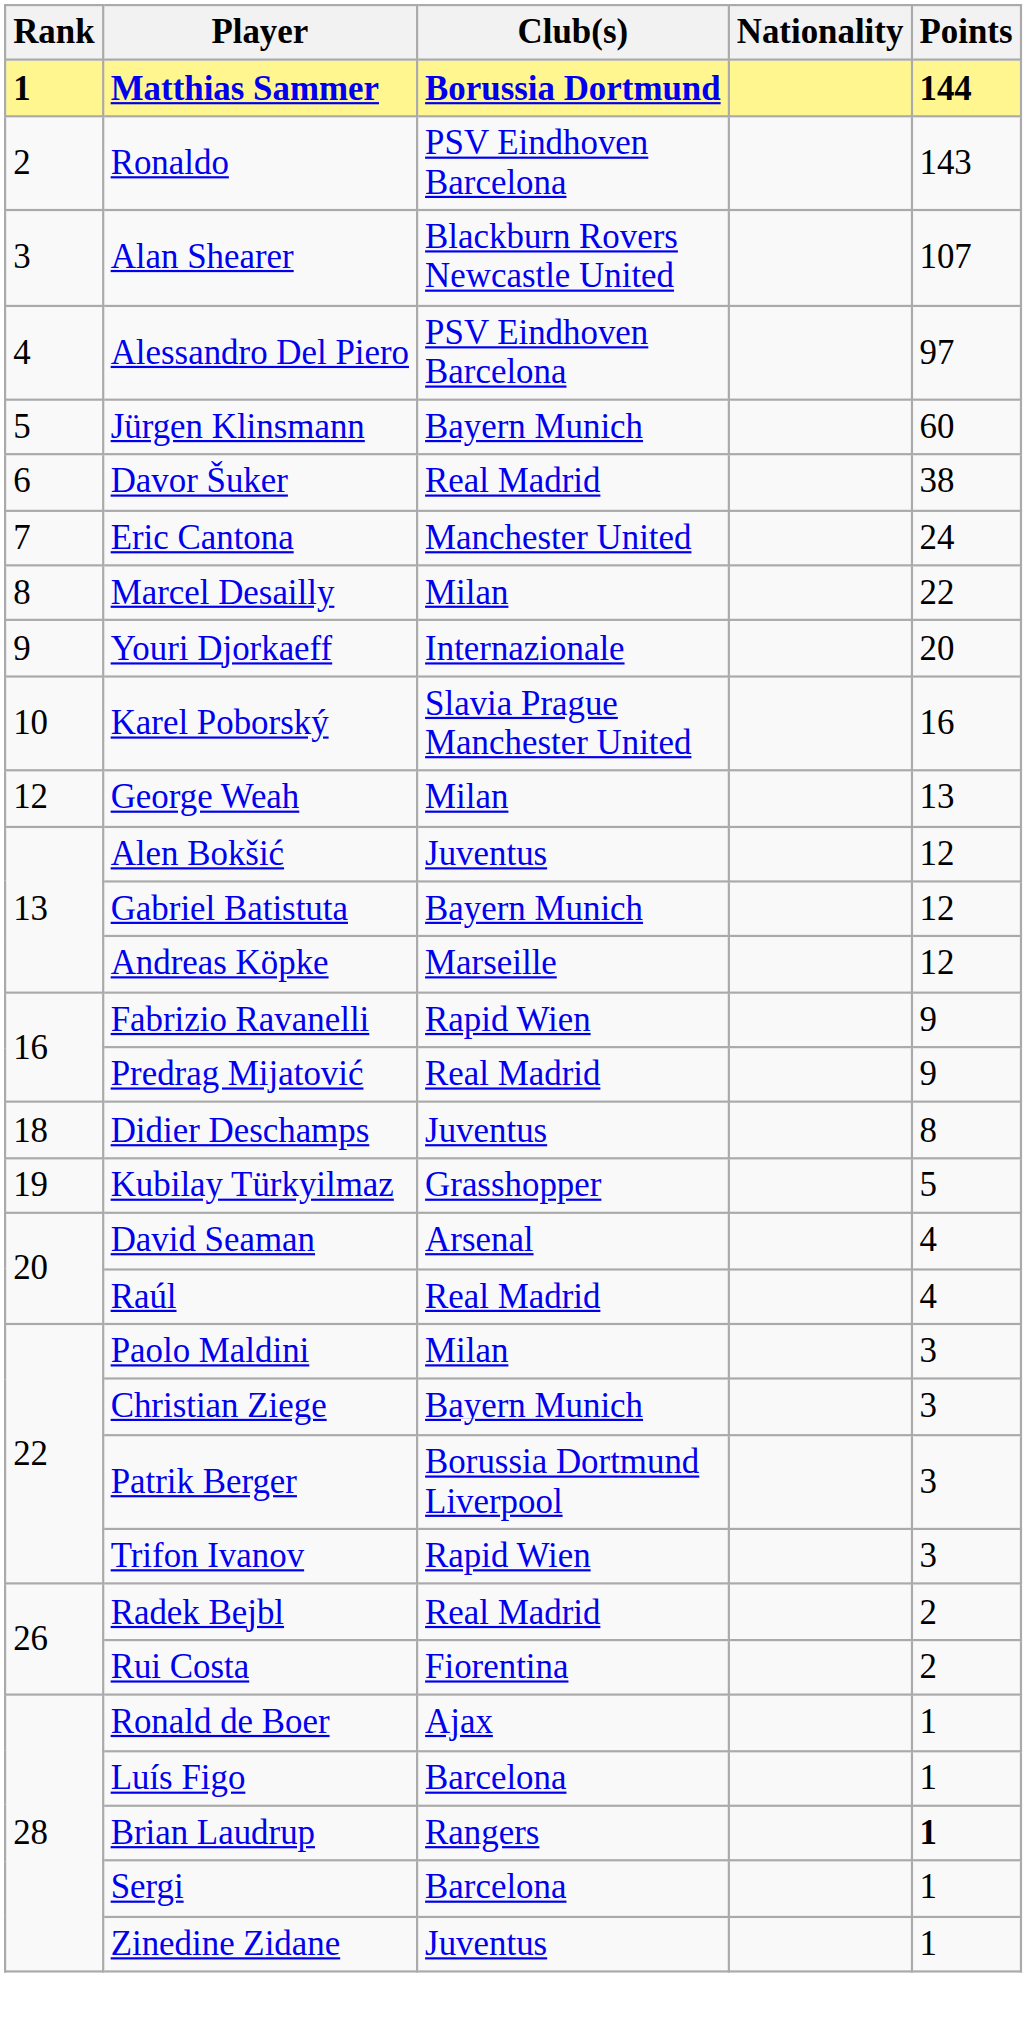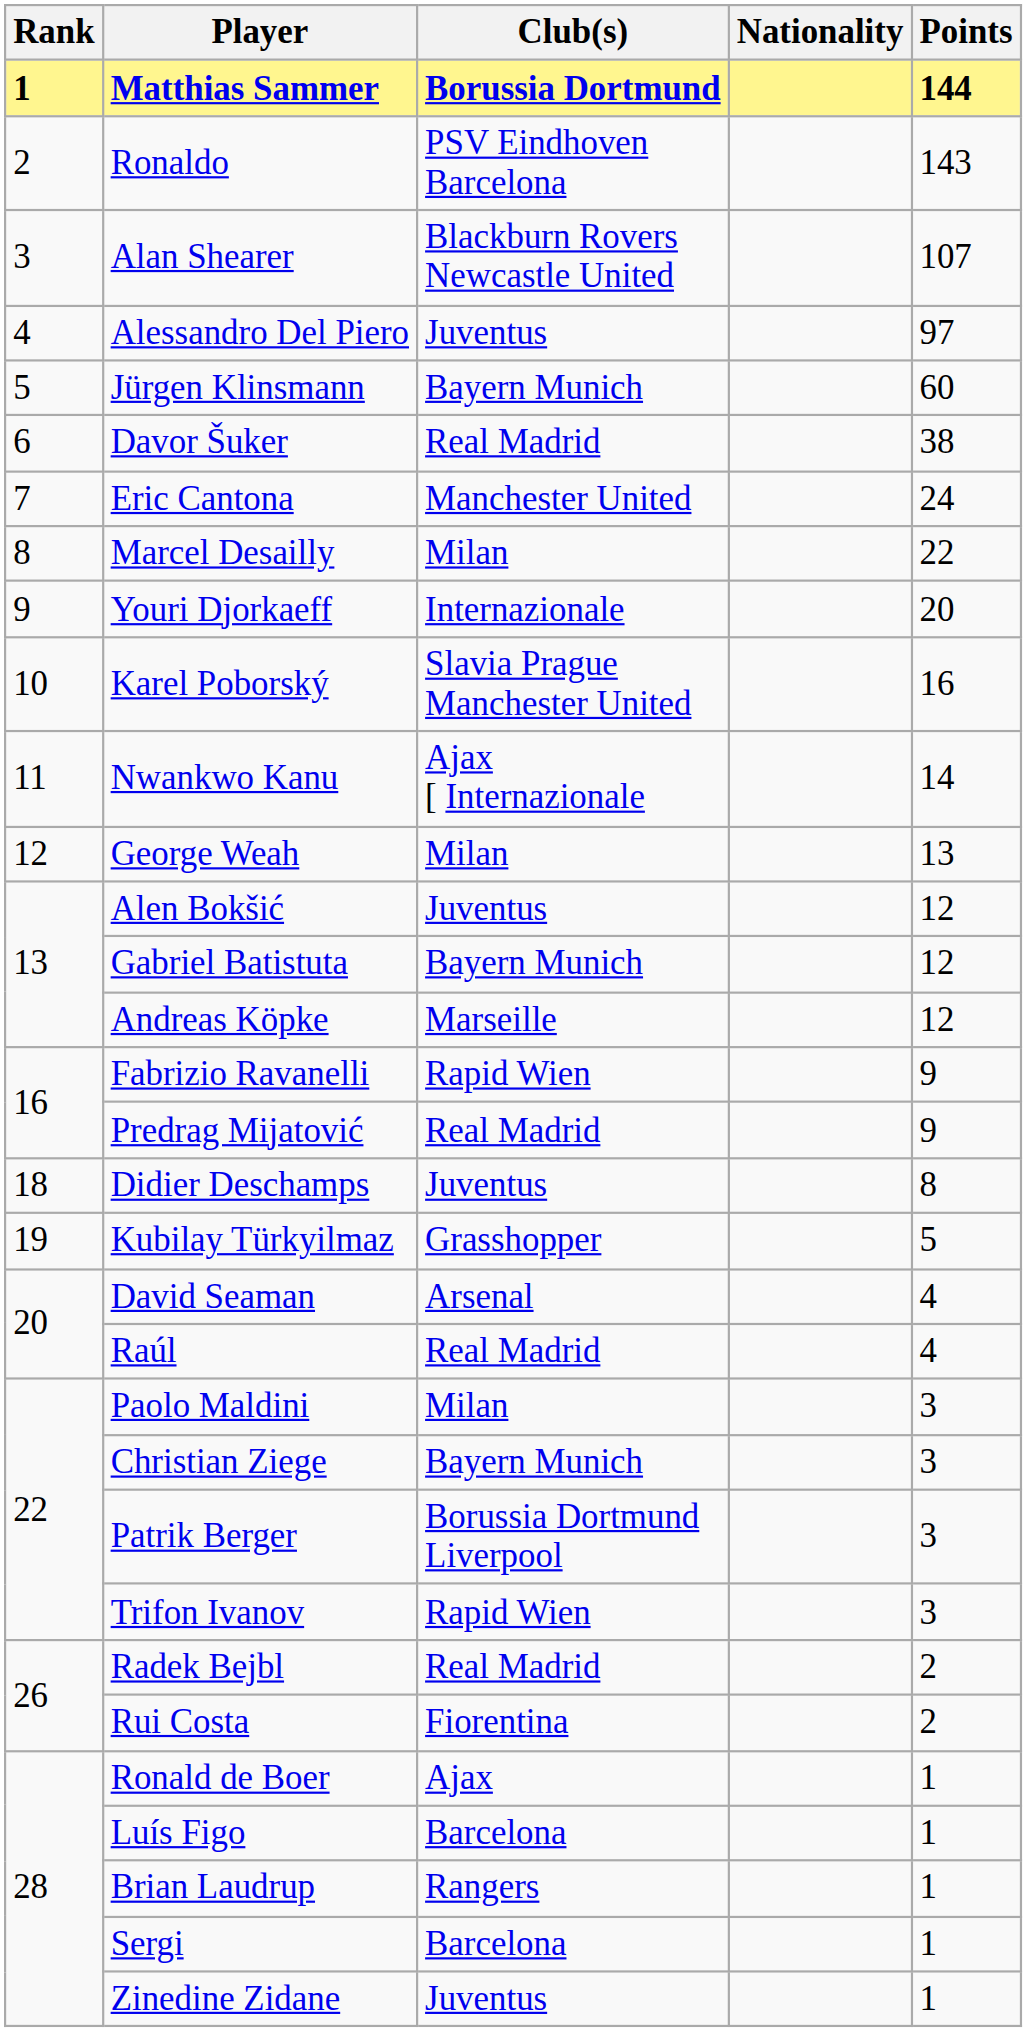 <table class="wikitable">
 <tr>
 <th>Rank</th>
 <th>Player</th>
 <th>Club(s)</th>
 <th>Nationality</th>
 <th>Points</th>
 </tr>
 <tr style="background-color: #FFF68F; font-weight: bold;">
 <td>1</td>
 <td><a href='#'>Matthias Sammer</a></td>
 <td align="left"> <a href='#'>Borussia Dortmund</a></td>
 <td></td>
 <td>144</td>
 </tr>
 <tr>
 <td>2</td>
 <td><a href='#'>Ronaldo</a></td>
 <td align="left"> <a href='#'>PSV Eindhoven</a><br> <a href='#'>Barcelona</a></td>
 <td></td>
 <td>143</td>
 </tr>
 <tr>
 <td>3</td>
 <td><a href='#'>Alan Shearer</a></td>
 <td align="left"> <a href='#'>Blackburn Rovers</a><br> <a href='#'>Newcastle United</a></td>
 <td></td>
 <td>107</td>
 </tr>
 <tr>
 <td>4</td>
 <td><a href='#'>Alessandro Del Piero</a></td>
-<td align="left"> <a href='#'>PSV Eindhoven</a><br> <a href='#'>Barcelona</a></td>
+<td align="left"> <a href='#'>Juventus</a></td>
 <td></td>
 <td>97</td>
 </tr>
 <tr>
 <td>5</td>
 <td><a href='#'>Jürgen Klinsmann</a></td>
 <td align="left"> <a href='#'>Bayern Munich</a></td>
 <td></td>
 <td>60</td>
 </tr>
 <tr>
 <td>6</td>
 <td><a href='#'>Davor Šuker</a></td>
 <td align="left"> <a href='#'>Real Madrid</a></td>
 <td></td>
 <td>38</td>
 </tr>
 <tr>
 <td>7</td>
 <td><a href='#'>Eric Cantona</a></td>
 <td align="left"> <a href='#'>Manchester United</a></td>
 <td></td>
 <td>24</td>
 </tr>
 <tr>
 <td>8</td>
 <td><a href='#'>Marcel Desailly</a></td>
 <td align="left"> <a href='#'>Milan</a></td>
 <td></td>
 <td>22</td>
 </tr>
 <tr>
 <td>9</td>
 <td><a href='#'>Youri Djorkaeff</a></td>
 <td align="left"> <a href='#'>Internazionale</a></td>
 <td></td>
 <td>20</td>
 </tr>
 <tr>
 <td>10</td>
 <td><a href='#'>Karel Poborský</a></td>
 <td align="left"> <a href='#'>Slavia Prague</a><br> <a href='#'>Manchester United</a></td>
 <td></td>
 <td>16</td>
+</tr>
+<tr>
+<td>11</td>
+<td><a href='#'>Nwankwo Kanu</a></td>
+<td align="left"> <a href='#'>Ajax</a><br>[ <a href='#'>Internazionale</a></td>
+<td></td>
+<td>14</td>
 </tr>
 <tr>
 <td>12</td>
 <td><a href='#'>George Weah</a></td>
 <td align="left"> <a href='#'>Milan</a></td>
 <td></td>
 <td>13</td>
 </tr>
 <tr>
 <td rowspan="3">13</td>
 <td><a href='#'>Alen Bokšić</a></td>
 <td align="left"> <a href='#'>Juventus</a></td>
 <td></td>
 <td>12</td>
 </tr>
 <tr>
 <td><a href='#'>Gabriel Batistuta</a></td>
 <td align="left"> <a href='#'>Bayern Munich</a></td>
 <td></td>
 <td>12</td>
 </tr>
 <tr>
 <td><a href='#'>Andreas Köpke</a></td>
 <td align="left"> <a href='#'>Marseille</a></td>
 <td></td>
 <td>12</td>
 </tr>
 <tr>
 <td rowspan="2">16</td>
 <td><a href='#'>Fabrizio Ravanelli</a></td>
 <td align="left"> <a href='#'>Rapid Wien</a></td>
 <td></td>
 <td>9</td>
 </tr>
 <tr>
 <td><a href='#'>Predrag Mijatović</a></td>
 <td align="left"> <a href='#'>Real Madrid</a></td>
 <td></td>
 <td>9</td>
 </tr>
 <tr>
 <td>18</td>
 <td><a href='#'>Didier Deschamps</a></td>
 <td align="left"> <a href='#'>Juventus</a></td>
 <td></td>
 <td>8</td>
 </tr>
 <tr>
 <td>19</td>
 <td><a href='#'>Kubilay Türkyilmaz</a></td>
 <td align="left"> <a href='#'>Grasshopper</a></td>
 <td></td>
 <td>5</td>
 </tr>
 <tr>
 <td rowspan="2">20</td>
 <td><a href='#'>David Seaman</a></td>
 <td align="left"> <a href='#'>Arsenal</a></td>
 <td></td>
 <td>4</td>
 </tr>
 <tr>
 <td><a href='#'>Raúl</a></td>
 <td align="left"> <a href='#'>Real Madrid</a></td>
 <td></td>
 <td>4</td>
 </tr>
 <tr>
 <td rowspan="4">22</td>
 <td><a href='#'>Paolo Maldini</a></td>
 <td align="left"> <a href='#'>Milan</a></td>
 <td></td>
 <td>3</td>
 </tr>
 <tr>
 <td><a href='#'>Christian Ziege</a></td>
 <td align="left"> <a href='#'>Bayern Munich</a></td>
 <td></td>
 <td>3</td>
 </tr>
 <tr>
 <td><a href='#'>Patrik Berger</a></td>
 <td align="left"> <a href='#'>Borussia Dortmund</a><br> <a href='#'>Liverpool</a></td>
 <td></td>
 <td>3</td>
 </tr>
 <tr>
 <td><a href='#'>Trifon Ivanov</a></td>
 <td align="left"> <a href='#'>Rapid Wien</a></td>
 <td></td>
 <td>3</td>
 </tr>
 <tr>
 <td rowspan="2">26</td>
 <td><a href='#'>Radek Bejbl</a></td>
 <td align="left"> <a href='#'>Real Madrid</a></td>
 <td></td>
 <td>2</td>
 </tr>
 <tr>
 <td><a href='#'>Rui Costa</a></td>
 <td align="left"> <a href='#'>Fiorentina</a></td>
 <td></td>
 <td>2</td>
 </tr>
 <tr>
 <td rowspan="5">28</td>
 <td><a href='#'>Ronald de Boer</a></td>
 <td align="left"> <a href='#'>Ajax</a></td>
 <td></td>
 <td>1</td>
 </tr>
 <tr>
 <td><a href='#'>Luís Figo</a></td>
 <td align="left"> <a href='#'>Barcelona</a></td>
 <td></td>
 <td>1</td>
 </tr>
 <tr>
 <td><a href='#'>Brian Laudrup</a></td>
 <td align="left"> <a href='#'>Rangers</a></td>
 <td></td>
-<td><strong>1</strong></td>
+<td>1</td>
 </tr>
 <tr>
 <td><a href='#'>Sergi</a></td>
 <td align="left"> <a href='#'>Barcelona</a></td>
 <td></td>
 <td>1</td>
 </tr>
 <tr>
 <td><a href='#'>Zinedine Zidane</a></td>
 <td align="left"> <a href='#'>Juventus</a></td>
 <td></td>
 <td>1</td>
 </tr>
 </table>
